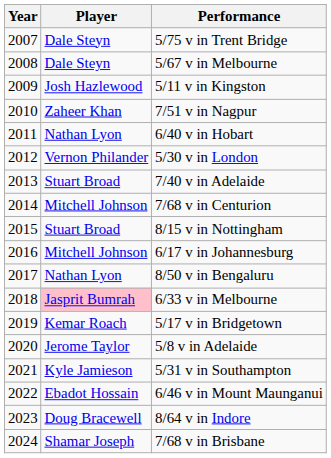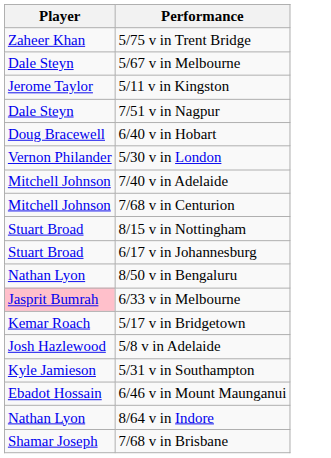 <table class="wikitable">
 <tr>
-<th>Year</th>
 <th>Player</th>
 <th>Performance</th>
 </tr>
 <tr>
-<td>2007</td>
-<td> <a href='#'>Dale Steyn</a></td>
+<td> <a href='#'>Zaheer Khan</a></td>
 <td>5/75 v  in Trent Bridge</td>
 </tr>
 <tr>
-<td>2008</td>
 <td> <a href='#'>Dale Steyn</a></td>
 <td>5/67 v  in Melbourne</td>
 </tr>
 <tr>
-<td>2009</td>
-<td> <a href='#'>Josh Hazlewood</a></td>
+<td> <a href='#'>Jerome Taylor</a></td>
 <td>5/11 v  in Kingston</td>
 </tr>
 <tr>
-<td>2010</td>
-<td> <a href='#'>Zaheer Khan</a></td>
+<td> <a href='#'>Dale Steyn</a></td>
 <td>7/51 v  in Nagpur</td>
 </tr>
 <tr>
-<td>2011</td>
-<td> <a href='#'>Nathan Lyon</a></td>
+<td> <a href='#'>Doug Bracewell</a></td>
 <td>6/40 v  in Hobart</td>
 </tr>
 <tr>
-<td>2012</td>
 <td> <a href='#'>Vernon Philander</a></td>
 <td>5/30 v  in <a href='#'>London</a></td>
 </tr>
 <tr>
-<td>2013</td>
-<td> <a href='#'>Stuart Broad</a></td>
+<td> <a href='#'>Mitchell Johnson</a></td>
 <td>7/40 v  in Adelaide</td>
 </tr>
 <tr>
-<td>2014</td>
 <td> <a href='#'>Mitchell Johnson</a></td>
 <td>7/68 v  in Centurion</td>
 </tr>
 <tr>
-<td>2015</td>
 <td> <a href='#'>Stuart Broad</a></td>
 <td>8/15 v  in Nottingham</td>
 </tr>
 <tr>
-<td>2016</td>
-<td> <a href='#'>Mitchell Johnson</a></td>
+<td> <a href='#'>Stuart Broad</a></td>
 <td>6/17 v  in Johannesburg</td>
 </tr>
 <tr>
-<td>2017</td>
 <td> <a href='#'>Nathan Lyon</a></td>
 <td>8/50 v  in Bengaluru</td>
 </tr>
 <tr>
-<td>2018</td>
 <td style="background: pink;"> <a href='#'>Jasprit Bumrah</a></td>
 <td>6/33 v  in Melbourne</td>
 </tr>
 <tr>
-<td>2019</td>
 <td> <a href='#'>Kemar Roach</a></td>
 <td>5/17 v  in Bridgetown</td>
 </tr>
 <tr>
-<td>2020</td>
-<td> <a href='#'>Jerome Taylor</a></td>
+<td> <a href='#'>Josh Hazlewood</a></td>
 <td>5/8 v  in Adelaide</td>
 </tr>
 <tr>
-<td>2021</td>
 <td> <a href='#'>Kyle Jamieson</a></td>
 <td>5/31 v  in Southampton</td>
 </tr>
 <tr>
-<td>2022</td>
 <td> <a href='#'>Ebadot Hossain</a></td>
 <td>6/46 v  in Mount Maunganui</td>
 </tr>
 <tr>
-<td>2023</td>
-<td> <a href='#'>Doug Bracewell</a></td>
+<td> <a href='#'>Nathan Lyon</a></td>
 <td>8/64 v  in <a href='#'>Indore</a></td>
 </tr>
 <tr>
-<td>2024</td>
 <td> <a href='#'>Shamar Joseph</a></td>
 <td>7/68 v  in Brisbane</td>
 </tr>
 </table>
